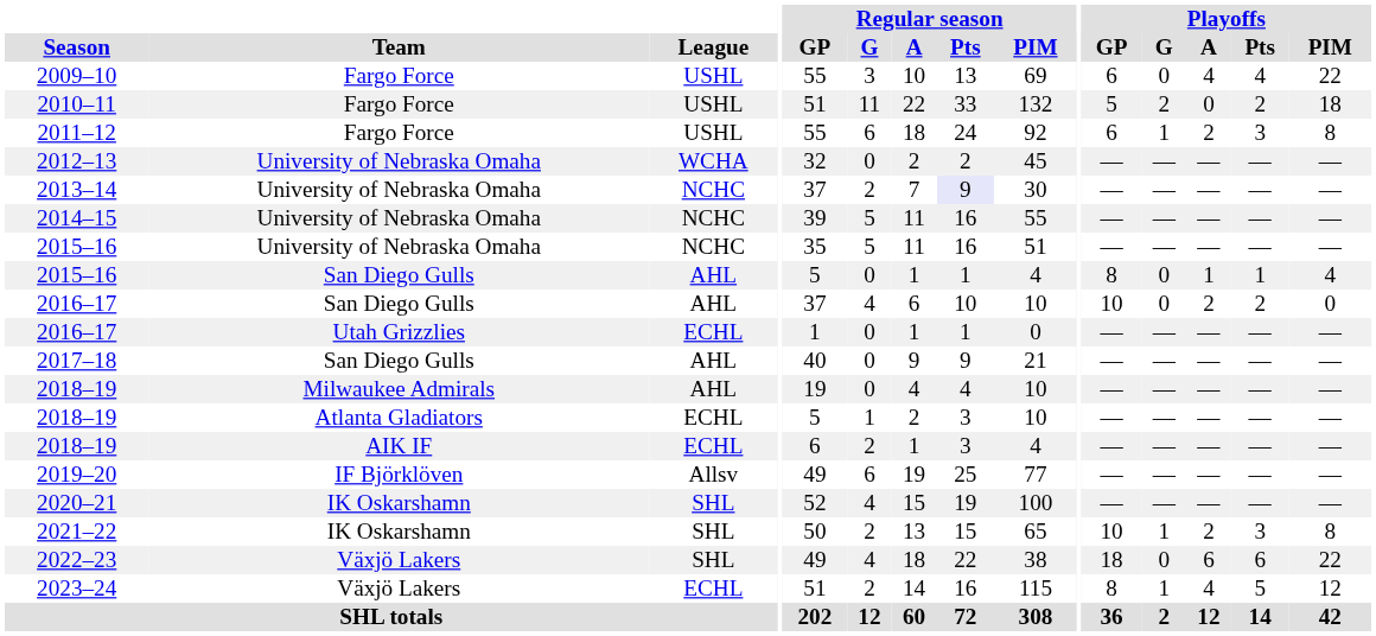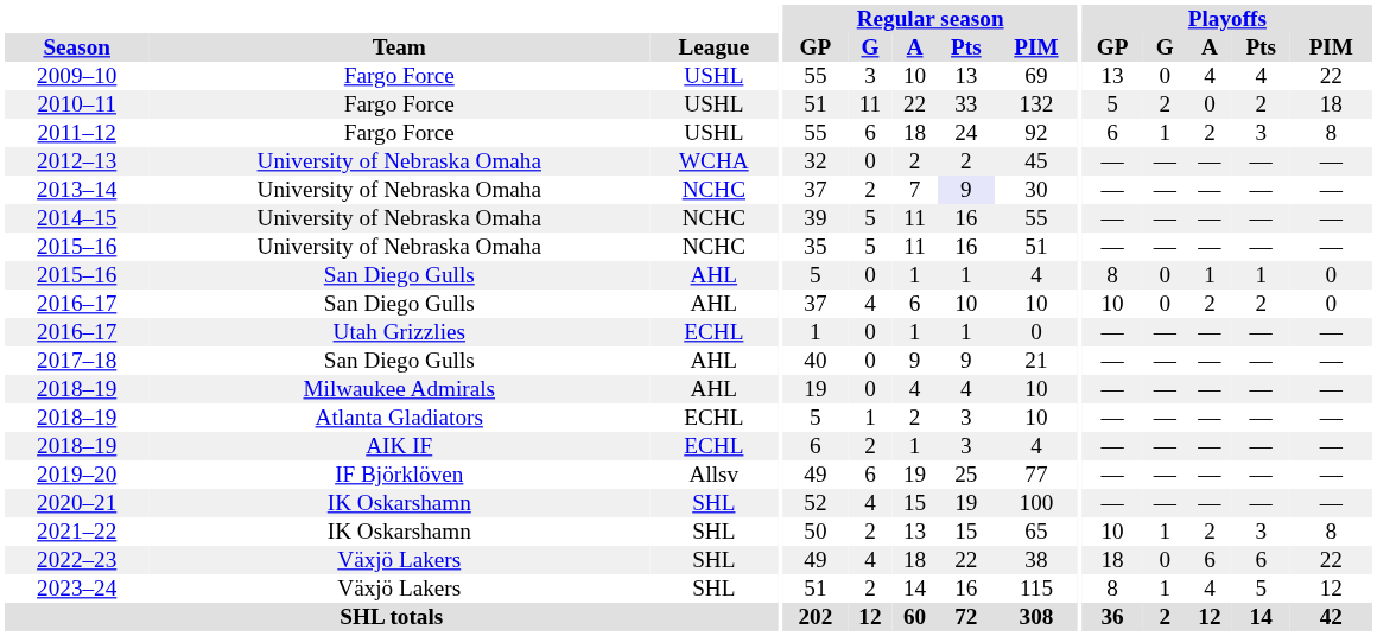 <table border="0" cellpadding="1" cellspacing="0" style="text-align:center; width:60em">
 <tr bgcolor="#e0e0e0">
 <th colspan="3" bgcolor="#ffffff"></th>
 <th rowspan="100" bgcolor="#ffffff"></th>
 <th colspan="5"><a href='#'>Regular season</a></th>
 <th rowspan="100" bgcolor="#ffffff"></th>
 <th colspan="5"><a href='#'>Playoffs</a></th>
 </tr>
 <tr bgcolor="#e0e0e0">
 <th><a href='#'>Season</a></th>
 <th>Team</th>
 <th>League</th>
 <th>GP</th>
 <th><a href='#'>G</a></th>
 <th><a href='#'>A</a></th>
 <th><a href='#'>Pts</a></th>
 <th><a href='#'>PIM</a></th>
 <th>GP</th>
 <th>G</th>
 <th>A</th>
 <th>Pts</th>
 <th>PIM</th>
 </tr>
 <tr>
 <td><a href='#'>2009–10</a></td>
 <td><a href='#'>Fargo Force</a></td>
 <td><a href='#'>USHL</a></td>
 <td>55</td>
 <td>3</td>
 <td>10</td>
 <td>13</td>
 <td>69</td>
-<td>6</td>
+<td>13</td>
 <td>0</td>
 <td>4</td>
 <td>4</td>
 <td>22</td>
 </tr>
 <tr bgcolor="#f0f0f0">
 <td><a href='#'>2010–11</a></td>
 <td>Fargo Force</td>
 <td>USHL</td>
 <td>51</td>
 <td>11</td>
 <td>22</td>
 <td>33</td>
 <td>132</td>
 <td>5</td>
 <td>2</td>
 <td>0</td>
 <td>2</td>
 <td>18</td>
 </tr>
 <tr>
 <td><a href='#'>2011–12</a></td>
 <td>Fargo Force</td>
 <td>USHL</td>
 <td>55</td>
 <td>6</td>
 <td>18</td>
 <td>24</td>
 <td>92</td>
 <td>6</td>
 <td>1</td>
 <td>2</td>
 <td>3</td>
 <td>8</td>
 </tr>
 <tr bgcolor="#f0f0f0">
 <td><a href='#'>2012–13</a></td>
 <td><a href='#'>University of Nebraska Omaha</a></td>
 <td><a href='#'>WCHA</a></td>
 <td>32</td>
 <td>0</td>
 <td>2</td>
 <td>2</td>
 <td>45</td>
 <td>—</td>
 <td>—</td>
 <td>—</td>
 <td>—</td>
 <td>—</td>
 </tr>
 <tr>
 <td><a href='#'>2013–14</a></td>
 <td>University of Nebraska Omaha</td>
 <td><a href='#'>NCHC</a></td>
 <td>37</td>
 <td>2</td>
 <td>7</td>
 <td style="background: lavender;">9</td>
 <td>30</td>
 <td>—</td>
 <td>—</td>
 <td>—</td>
 <td>—</td>
 <td>—</td>
 </tr>
 <tr bgcolor="#f0f0f0">
 <td><a href='#'>2014–15</a></td>
 <td>University of Nebraska Omaha</td>
 <td>NCHC</td>
 <td>39</td>
 <td>5</td>
 <td>11</td>
 <td>16</td>
 <td>55</td>
 <td>—</td>
 <td>—</td>
 <td>—</td>
 <td>—</td>
 <td>—</td>
 </tr>
 <tr>
 <td><a href='#'>2015–16</a></td>
 <td>University of Nebraska Omaha</td>
 <td>NCHC</td>
 <td>35</td>
 <td>5</td>
 <td>11</td>
 <td>16</td>
 <td>51</td>
 <td>—</td>
 <td>—</td>
 <td>—</td>
 <td>—</td>
 <td>—</td>
 </tr>
 <tr bgcolor="#f0f0f0">
 <td><a href='#'>2015–16</a></td>
 <td><a href='#'>San Diego Gulls</a></td>
 <td><a href='#'>AHL</a></td>
 <td>5</td>
 <td>0</td>
 <td>1</td>
 <td>1</td>
 <td>4</td>
 <td>8</td>
 <td>0</td>
 <td>1</td>
 <td>1</td>
-<td>4</td>
+<td>0</td>
 </tr>
 <tr>
 <td><a href='#'>2016–17</a></td>
 <td>San Diego Gulls</td>
 <td>AHL</td>
 <td>37</td>
 <td>4</td>
 <td>6</td>
 <td>10</td>
 <td>10</td>
 <td>10</td>
 <td>0</td>
 <td>2</td>
 <td>2</td>
 <td>0</td>
 </tr>
 <tr bgcolor="#f0f0f0">
 <td><a href='#'>2016–17</a></td>
 <td><a href='#'>Utah Grizzlies</a></td>
 <td><a href='#'>ECHL</a></td>
 <td>1</td>
 <td>0</td>
 <td>1</td>
 <td>1</td>
 <td>0</td>
 <td>—</td>
 <td>—</td>
 <td>—</td>
 <td>—</td>
 <td>—</td>
 </tr>
 <tr>
 <td><a href='#'>2017–18</a></td>
 <td>San Diego Gulls</td>
 <td>AHL</td>
 <td>40</td>
 <td>0</td>
 <td>9</td>
 <td>9</td>
 <td>21</td>
 <td>—</td>
 <td>—</td>
 <td>—</td>
 <td>—</td>
 <td>—</td>
 </tr>
 <tr bgcolor="#f0f0f0">
 <td><a href='#'>2018–19</a></td>
 <td><a href='#'>Milwaukee Admirals</a></td>
 <td>AHL</td>
 <td>19</td>
 <td>0</td>
 <td>4</td>
 <td>4</td>
 <td>10</td>
 <td>—</td>
 <td>—</td>
 <td>—</td>
 <td>—</td>
 <td>—</td>
 </tr>
 <tr>
 <td><a href='#'>2018–19</a></td>
 <td><a href='#'>Atlanta Gladiators</a></td>
 <td>ECHL</td>
 <td>5</td>
 <td>1</td>
 <td>2</td>
 <td>3</td>
 <td>10</td>
 <td>—</td>
 <td>—</td>
 <td>—</td>
 <td>—</td>
 <td>—</td>
 </tr>
 <tr bgcolor="#f0f0f0">
 <td><a href='#'>2018–19</a></td>
 <td><a href='#'>AIK IF</a></td>
 <td><a href='#'>ECHL</a></td>
 <td>6</td>
 <td>2</td>
 <td>1</td>
 <td>3</td>
 <td>4</td>
 <td>—</td>
 <td>—</td>
 <td>—</td>
 <td>—</td>
 <td>—</td>
 </tr>
 <tr>
 <td><a href='#'>2019–20</a></td>
 <td><a href='#'>IF Björklöven</a></td>
 <td>Allsv</td>
 <td>49</td>
 <td>6</td>
 <td>19</td>
 <td>25</td>
 <td>77</td>
 <td>—</td>
 <td>—</td>
 <td>—</td>
 <td>—</td>
 <td>—</td>
 </tr>
 <tr bgcolor="#f0f0f0">
 <td><a href='#'>2020–21</a></td>
 <td><a href='#'>IK Oskarshamn</a></td>
 <td><a href='#'>SHL</a></td>
 <td>52</td>
 <td>4</td>
 <td>15</td>
 <td>19</td>
 <td>100</td>
 <td>—</td>
 <td>—</td>
 <td>—</td>
 <td>—</td>
 <td>—</td>
 </tr>
 <tr>
 <td><a href='#'>2021–22</a></td>
 <td>IK Oskarshamn</td>
 <td>SHL</td>
 <td>50</td>
 <td>2</td>
 <td>13</td>
 <td>15</td>
 <td>65</td>
 <td>10</td>
 <td>1</td>
 <td>2</td>
 <td>3</td>
 <td>8</td>
 </tr>
 <tr bgcolor="#f0f0f0">
 <td><a href='#'>2022–23</a></td>
 <td><a href='#'>Växjö Lakers</a></td>
 <td>SHL</td>
 <td>49</td>
 <td>4</td>
 <td>18</td>
 <td>22</td>
 <td>38</td>
 <td>18</td>
 <td>0</td>
 <td>6</td>
 <td>6</td>
 <td>22</td>
 </tr>
 <tr>
 <td><a href='#'>2023–24</a></td>
 <td>Växjö Lakers</td>
-<td><a href='#'>ECHL</a></td>
+<td>SHL</td>
 <td>51</td>
 <td>2</td>
 <td>14</td>
 <td>16</td>
 <td>115</td>
 <td>8</td>
 <td>1</td>
 <td>4</td>
 <td>5</td>
 <td>12</td>
 </tr>
 <tr bgcolor="#e0e0e0">
 <th colspan="3">SHL totals</th>
 <th>202</th>
 <th>12</th>
 <th>60</th>
 <th>72</th>
 <th>308</th>
 <th>36</th>
 <th>2</th>
 <th>12</th>
 <th>14</th>
 <th>42</th>
 </tr>
 </table>
